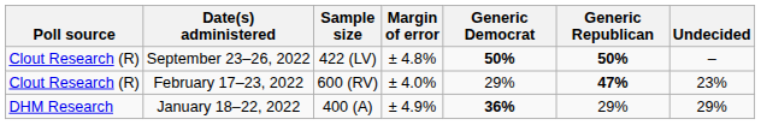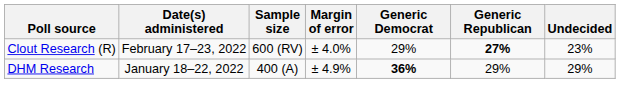 <table class="wikitable" style="font-size:90%;text-align:center;">
 <tr valign=bottom>
 <th>Poll source</th>
 <th>Date(s)<br>administered</th>
 <th>Sample<br>size</th>
 <th>Margin<br>of error</th>
 <th style="width:100px;">Generic<br>Democrat</th>
 <th style="width:100px;">Generic<br>Republican</th>
 <th>Undecided</th>
 </tr>
 <tr>
 <td style="text-align:left;"><a href='#'>Clout Research</a> (R)</td>
-<td>September 23–26, 2022</td>
-<td>422 (LV)</td>
-<td>± 4.8%</td>
-<td><strong>50%</strong></td>
-<td><strong>50%</strong></td>
-<td>–</td>
-</tr>
-<tr>
-<td style="text-align:left;"><a href='#'>Clout Research</a> (R)</td>
 <td>February 17–23, 2022</td>
 <td>600 (RV)</td>
 <td>± 4.0%</td>
 <td>29%</td>
-<td><strong>47%</strong></td>
+<td><strong>27%</strong></td>
 <td>23%</td>
 </tr>
 <tr>
 <td style="text-align:left;"><a href='#'>DHM Research</a></td>
 <td>January 18–22, 2022</td>
 <td>400 (A)</td>
 <td>± 4.9%</td>
 <td><strong>36%</strong></td>
 <td>29%</td>
 <td>29%</td>
 </tr>
 </table>
